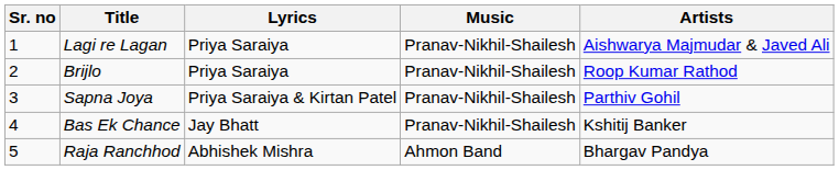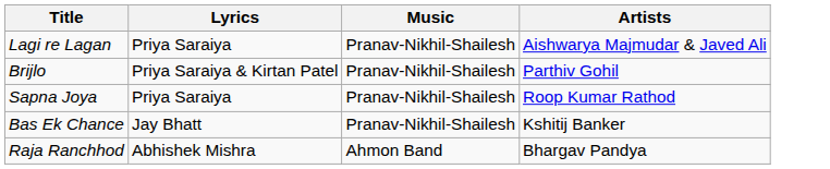 <table class="wikitable">
 <tr>
-<th>Sr. no</th>
 <th>Title</th>
 <th>Lyrics</th>
 <th>Music</th>
 <th>Artists</th>
 </tr>
 <tr>
-<td>1</td>
 <td><em>Lagi re Lagan</em></td>
 <td>Priya Saraiya</td>
 <td>Pranav-Nikhil-Shailesh</td>
 <td><a href='#'>Aishwarya Majmudar</a> & <a href='#'>Javed Ali</a></td>
 </tr>
 <tr>
-<td>2</td>
 <td><em>Brijlo</em></td>
+<td>Priya Saraiya & Kirtan Patel</td>
+<td>Pranav-Nikhil-Shailesh</td>
+<td><a href='#'>Parthiv Gohil</a></td>
+</tr>
+<tr>
+<td><em>Sapna Joya</em></td>
 <td>Priya Saraiya</td>
 <td>Pranav-Nikhil-Shailesh</td>
 <td><a href='#'>Roop Kumar Rathod</a></td>
 </tr>
 <tr>
-<td>3</td>
-<td><em>Sapna Joya</em></td>
-<td>Priya Saraiya & Kirtan Patel</td>
-<td>Pranav-Nikhil-Shailesh</td>
-<td><a href='#'>Parthiv Gohil</a></td>
-</tr>
-<tr>
-<td>4</td>
 <td><em>Bas Ek Chance</em></td>
 <td>Jay Bhatt</td>
 <td>Pranav-Nikhil-Shailesh</td>
 <td>Kshitij Banker</td>
 </tr>
 <tr>
-<td>5</td>
 <td><em>Raja Ranchhod</em></td>
 <td>Abhishek Mishra</td>
 <td>Ahmon Band</td>
 <td>Bhargav Pandya</td>
 </tr>
 </table>
